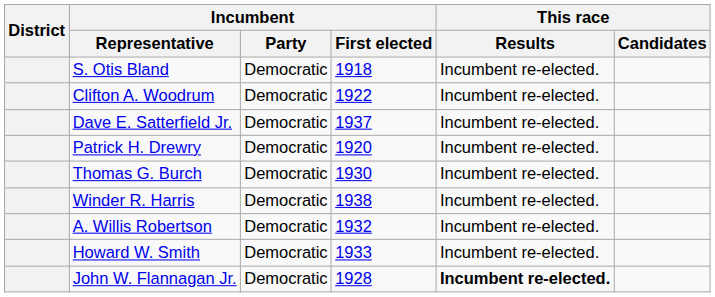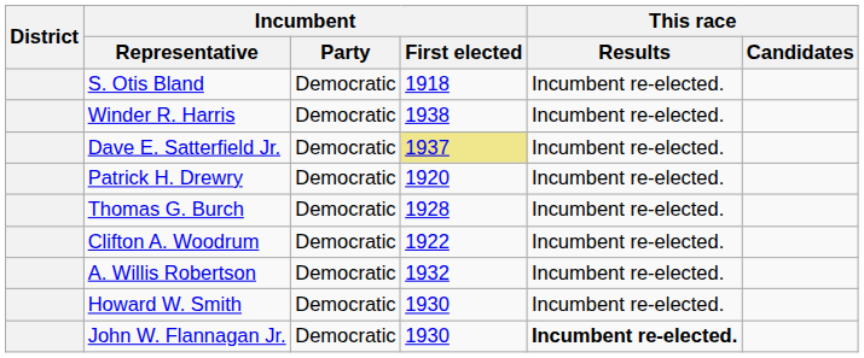 <table class=wikitable>
 <tr>
 <th rowspan=2>District</th>
 <th colspan=3>Incumbent</th>
 <th colspan=2>This race</th>
 </tr>
 <tr>
 <th>Representative</th>
 <th>Party</th>
 <th>First elected</th>
 <th>Results</th>
 <th>Candidates</th>
 </tr>
 <tr>
 <th></th>
 <td><a href='#'>S. Otis Bland</a></td>
 <td>Democratic</td>
 <td><a href='#'>1918</a></td>
 <td>Incumbent re-elected.</td>
 <td nowrap></td>
 </tr>
 <tr>
 <th></th>
-<td><a href='#'>Clifton A. Woodrum</a></td>
+<td><a href='#'>Winder R. Harris</a></td>
 <td>Democratic</td>
-<td><a href='#'>1922</a></td>
+<td><a href='#'>1938</a></td>
 <td>Incumbent re-elected.</td>
 <td nowrap></td>
 </tr>
 <tr>
 <th></th>
 <td><a href='#'>Dave E. Satterfield Jr.</a></td>
 <td>Democratic</td>
-<td><a href='#'>1937 </a></td>
+<td style="background: khaki;"><a href='#'>1937 </a></td>
 <td>Incumbent re-elected.</td>
 <td nowrap></td>
 </tr>
 <tr>
 <th></th>
 <td><a href='#'>Patrick H. Drewry</a></td>
 <td>Democratic</td>
 <td><a href='#'>1920</a></td>
 <td>Incumbent re-elected.</td>
 <td nowrap></td>
 </tr>
 <tr>
 <th></th>
 <td><a href='#'>Thomas G. Burch</a></td>
 <td>Democratic</td>
-<td><a href='#'>1930</a></td>
+<td><a href='#'>1928</a></td>
 <td>Incumbent re-elected.</td>
 <td nowrap></td>
 </tr>
 <tr>
 <th></th>
-<td><a href='#'>Winder R. Harris</a></td>
+<td><a href='#'>Clifton A. Woodrum</a></td>
 <td>Democratic</td>
-<td><a href='#'>1938</a></td>
+<td><a href='#'>1922</a></td>
 <td>Incumbent re-elected.</td>
 <td nowrap></td>
 </tr>
 <tr>
 <th></th>
 <td><a href='#'>A. Willis Robertson</a></td>
 <td>Democratic</td>
 <td><a href='#'>1932</a></td>
 <td>Incumbent re-elected.</td>
 <td nowrap></td>
 </tr>
 <tr>
 <th></th>
 <td><a href='#'>Howard W. Smith</a></td>
 <td>Democratic</td>
-<td><a href='#'>1933</a></td>
+<td><a href='#'>1930</a></td>
 <td>Incumbent re-elected.</td>
 <td nowrap></td>
 </tr>
 <tr>
 <th></th>
 <td><a href='#'>John W. Flannagan Jr.</a></td>
 <td>Democratic</td>
-<td><a href='#'>1928</a></td>
+<td><a href='#'>1930</a></td>
 <td><strong>Incumbent re-elected.</strong></td>
 <td nowrap></td>
 </tr>
 </table>
